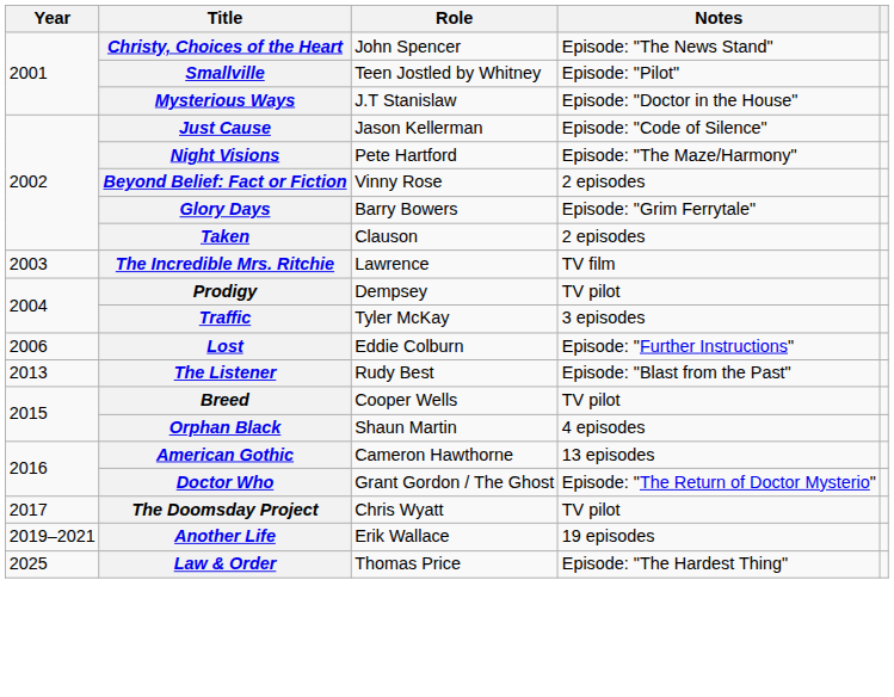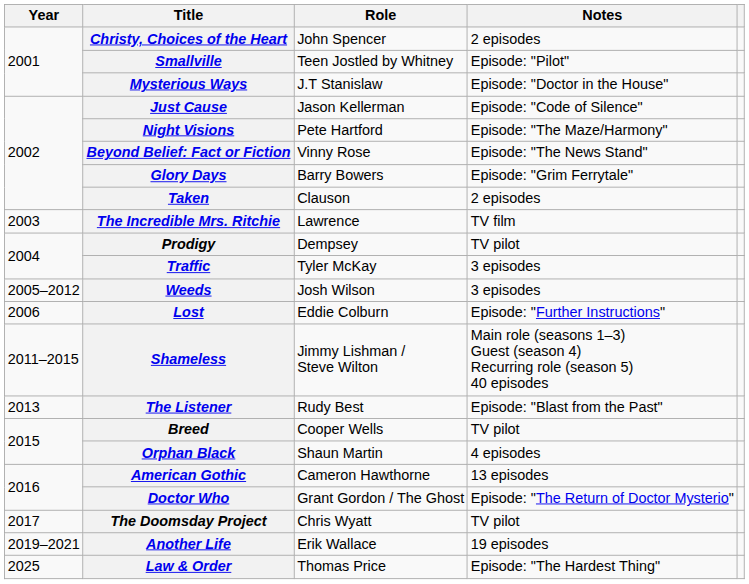 <table class="wikitable plainrowheaders sortable">
 <tr>
 <th scope="col">Year</th>
 <th scope="col">Title</th>
 <th scope="col">Role</th>
 <th scope="col" class="unsortable">Notes</th>
 <th scope="col" class="unsortable"></th>
 </tr>
 <tr>
 <td rowspan="3">2001</td>
 <th scope="row"><em><a href='#'>Christy, Choices of the Heart</a></em></th>
 <td>John Spencer</td>
-<td>Episode: "The News Stand"</td>
+<td>2 episodes</td>
 <td style="text-align:center;"></td>
 </tr>
 <tr>
 <th scope="row"><em><a href='#'>Smallville</a></em></th>
 <td>Teen Jostled by Whitney</td>
 <td>Episode: "Pilot"</td>
 <td style="text-align:center;"></td>
 </tr>
 <tr>
 <th scope="row"><em><a href='#'>Mysterious Ways</a></em></th>
 <td>J.T Stanislaw</td>
 <td>Episode: "Doctor in the House"</td>
 <td style="text-align:center;"></td>
 </tr>
 <tr>
 <td rowspan="5">2002</td>
 <th scope="row"><em><a href='#'>Just Cause</a></em></th>
 <td>Jason Kellerman</td>
 <td>Episode: "Code of Silence"</td>
 <td style="text-align:center;"></td>
 </tr>
 <tr>
 <th scope="row"><em><a href='#'>Night Visions</a></em></th>
 <td>Pete Hartford</td>
 <td>Episode: "The Maze/Harmony"</td>
 <td style="text-align:center;"></td>
 </tr>
 <tr>
 <th scope="row"><em><a href='#'>Beyond Belief: Fact or Fiction</a></em></th>
 <td>Vinny Rose</td>
-<td>2 episodes</td>
+<td>Episode: "The News Stand"</td>
 <td style="text-align:center;"></td>
 </tr>
 <tr>
 <th scope="row"><em><a href='#'>Glory Days</a></em></th>
 <td>Barry Bowers</td>
 <td>Episode: "Grim Ferrytale"</td>
 <td style="text-align:center;"></td>
 </tr>
 <tr>
 <th scope="row"><em><a href='#'>Taken</a></em></th>
 <td>Clauson</td>
 <td>2 episodes</td>
 <td style="text-align:center;"></td>
 </tr>
 <tr>
 <td>2003</td>
 <th scope="row" data-sort-value="Incredible Mrs. Ritchie, The"><em><a href='#'>The Incredible Mrs. Ritchie</a></em></th>
 <td>Lawrence</td>
 <td>TV film</td>
 <td style="text-align:center;"></td>
 </tr>
 <tr>
 <td rowspan="2">2004</td>
 <th scope="row"><em>Prodigy</em></th>
 <td>Dempsey</td>
 <td>TV pilot</td>
 <td style="text-align:center;"></td>
 </tr>
 <tr>
 <th scope="row"><em><a href='#'>Traffic</a></em></th>
 <td>Tyler McKay</td>
 <td>3 episodes</td>
 <td style="text-align:center;"></td>
 </tr>
 <tr>
+<td>2005–2012</td>
+<th scope="row"><em><a href='#'>Weeds</a></em></th>
+<td>Josh Wilson</td>
+<td>3 episodes</td>
+<td style="text-align:center;"></td>
+</tr>
+<tr>
 <td>2006</td>
 <th scope="row"><em><a href='#'>Lost</a></em></th>
 <td>Eddie Colburn</td>
 <td>Episode: "<a href='#'>Further Instructions</a>"</td>
+<td style="text-align:center;"></td>
+</tr>
+<tr>
+<td>2011–2015</td>
+<th scope="row"><em><a href='#'>Shameless</a></em></th>
+<td>Jimmy Lishman /<br>Steve Wilton</td>
+<td>Main role (seasons 1–3)<br>Guest (season 4)<br>Recurring role (season 5)<br>40 episodes</td>
 <td style="text-align:center;"></td>
 </tr>
 <tr>
 <td>2013</td>
 <th scope="row" data-sort-value="Listener, The"><em><a href='#'>The Listener</a></em></th>
 <td>Rudy Best</td>
 <td>Episode: "Blast from the Past"</td>
 <td style="text-align:center;"></td>
 </tr>
 <tr>
 <td rowspan="2">2015</td>
 <th scope="row"><em>Breed</em></th>
 <td>Cooper Wells</td>
 <td>TV pilot</td>
 <td style="text-align:center;"></td>
 </tr>
 <tr>
 <th scope="row"><em><a href='#'>Orphan Black</a></em></th>
 <td>Shaun Martin</td>
 <td>4 episodes</td>
 <td style="text-align:center;"></td>
 </tr>
 <tr>
 <td rowspan="2">2016</td>
 <th scope="row"><em><a href='#'>American Gothic</a></em></th>
 <td>Cameron Hawthorne</td>
 <td>13 episodes</td>
 <td style="text-align:center;"></td>
 </tr>
 <tr>
 <th scope="row"><em><a href='#'>Doctor Who</a></em></th>
 <td>Grant Gordon / The Ghost</td>
 <td>Episode: "<a href='#'>The Return of Doctor Mysterio</a>"</td>
 <td style="text-align:center;"></td>
 </tr>
 <tr>
 <td>2017</td>
 <th scope="row" data-sort-value="Doomsday Project, The"><em>The Doomsday Project</em></th>
 <td>Chris Wyatt</td>
 <td>TV pilot</td>
 <td style="text-align:center;"></td>
 </tr>
 <tr>
 <td>2019–2021</td>
 <th scope="row"><em><a href='#'>Another Life</a></em></th>
 <td>Erik Wallace</td>
 <td>19 episodes</td>
 <td style="text-align:center;"></td>
 </tr>
 <tr>
 <td>2025</td>
 <th scope="row"><em><a href='#'>Law & Order</a></em></th>
 <td>Thomas Price</td>
 <td>Episode: "The Hardest Thing"</td>
 <td style="text-align:center;"></td>
 </tr>
 </table>
